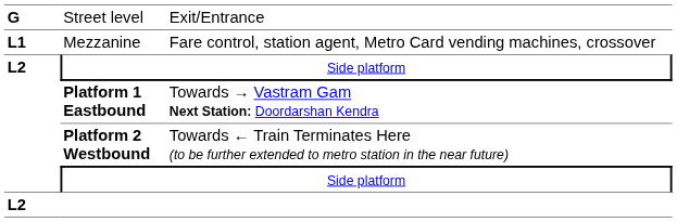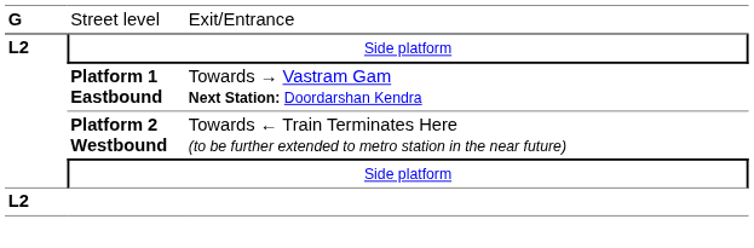 <table table border=0 cellspacing=0 cellpadding=3>
 <tr>
 <td style="border-bottom:solid 1px gray;border-top:solid 1px gray;" width=50 valign=top><strong>G</strong></td>
 <td style="border-top:solid 1px gray;border-bottom:solid 1px gray;" width=100 valign=top>Street level</td>
 <td style="border-top:solid 1px gray;border-bottom:solid 1px gray;" width=500 valign=top>Exit/Entrance</td>
-</tr>
-<tr>
-<td valign=top><strong>L1</strong></td>
-<td valign=top>Mezzanine</td>
-<td valign=top>Fare control, station agent, Metro Card vending machines, crossover<br></td>
 </tr>
 <tr>
 <td style="border-top:solid 1px gray;border-bottom:solid 1px gray;" width=50 rowspan=4 valign=top><strong>L2</strong></td>
 <td style="border-top:solid 1px gray;border-right:solid 2px black;border-left:solid 2px black;border-bottom:solid 2px black;text-align:center;" colspan=2><small><a href='#'>Side platform</a></small></td>
 </tr>
 <tr>
 <td style="border-bottom:solid 1px gray;" width=100><span><strong>Platform 1</strong><br><strong>Eastbound</strong></span></td>
 <td style="border-bottom:solid 1px gray;" width=500>Towards → <a href='#'>Vastram Gam</a><br><small><strong>Next Station:</strong> <a href='#'>Doordarshan Kendra</a></small></td>
 </tr>
 <tr>
 <td><span><strong>Platform 2</strong><br><strong>Westbound</strong></span></td>
 <td>Towards ← Train Terminates Here<br><small><em>(to be further extended to <strong></strong> metro station in the near future)</em></small></td>
 </tr>
 <tr>
 <td style="border-top:solid 2px black;border-right:solid 2px black;border-left:solid 2px black;border-bottom:solid 1px gray;" colspan=2  align=center><small><a href='#'>Side platform</a></small></td>
 </tr>
 <tr>
 <td style="border-bottom:solid 1px gray;" width=50 rowspan=2 valign=top><strong>L2</strong></td>
 <td style="border-bottom:solid 1px gray;" width=100></td>
 <td style="border-bottom:solid 1px gray;" width=500></td>
 </tr>
 <tr>
 </tr>
 </table>
